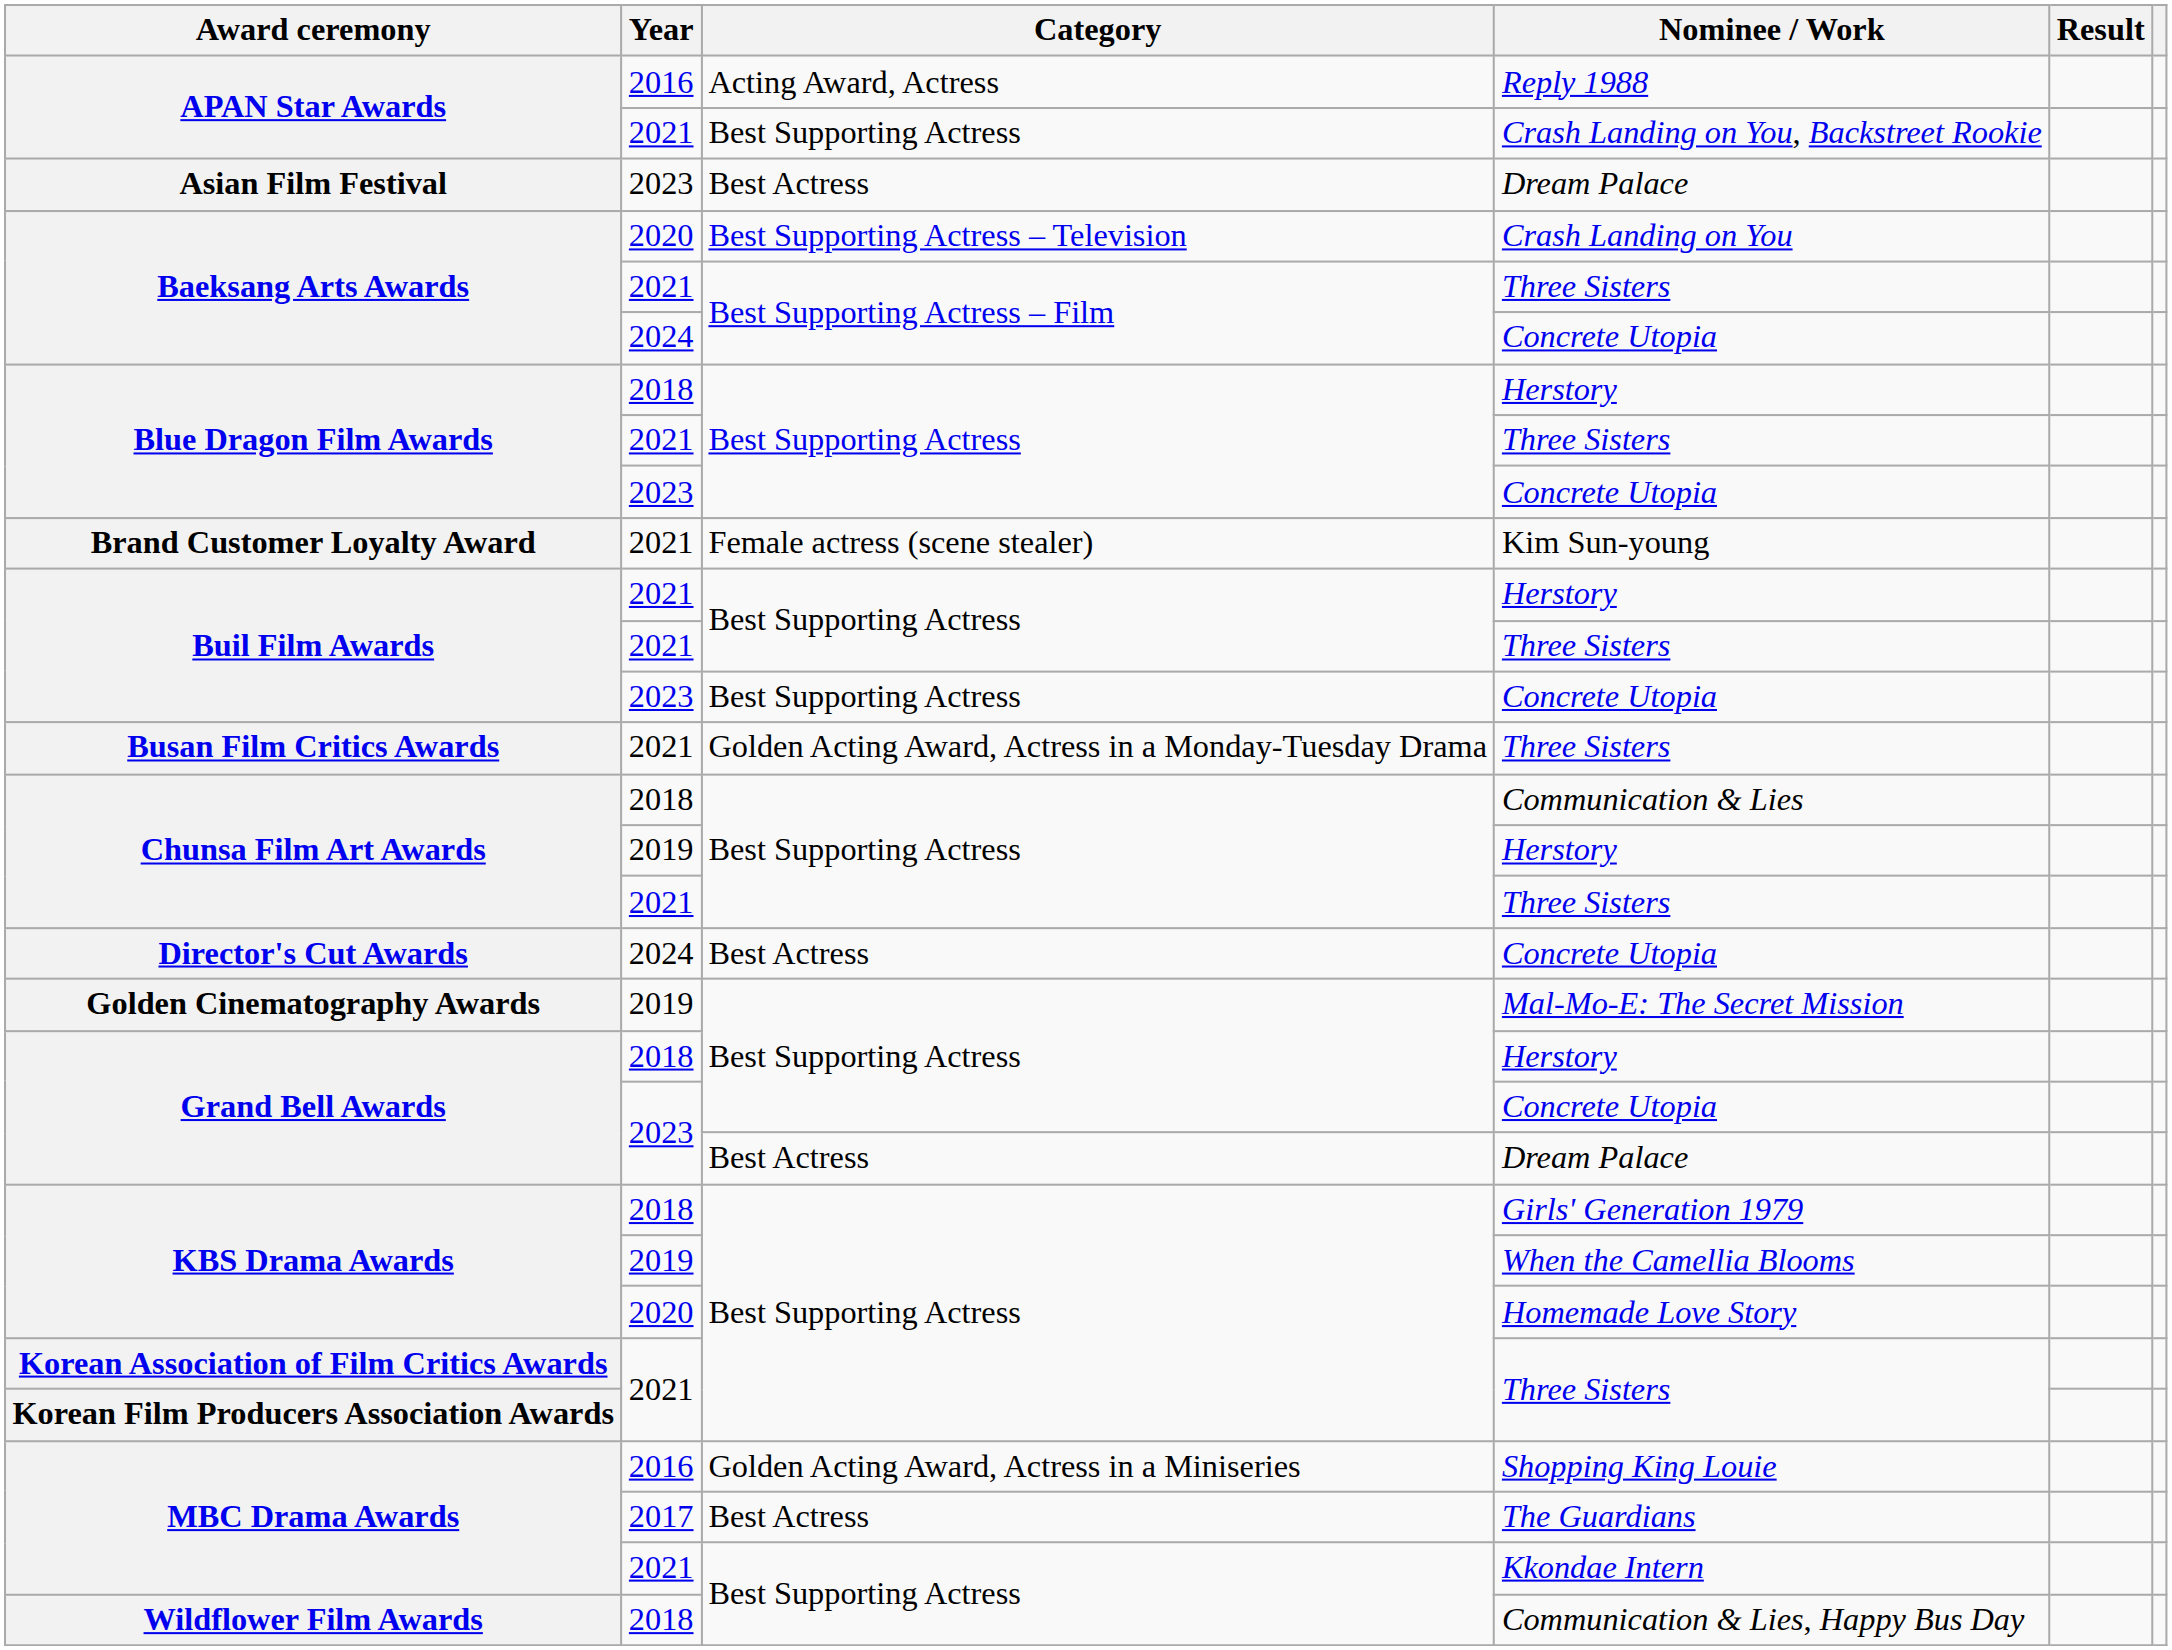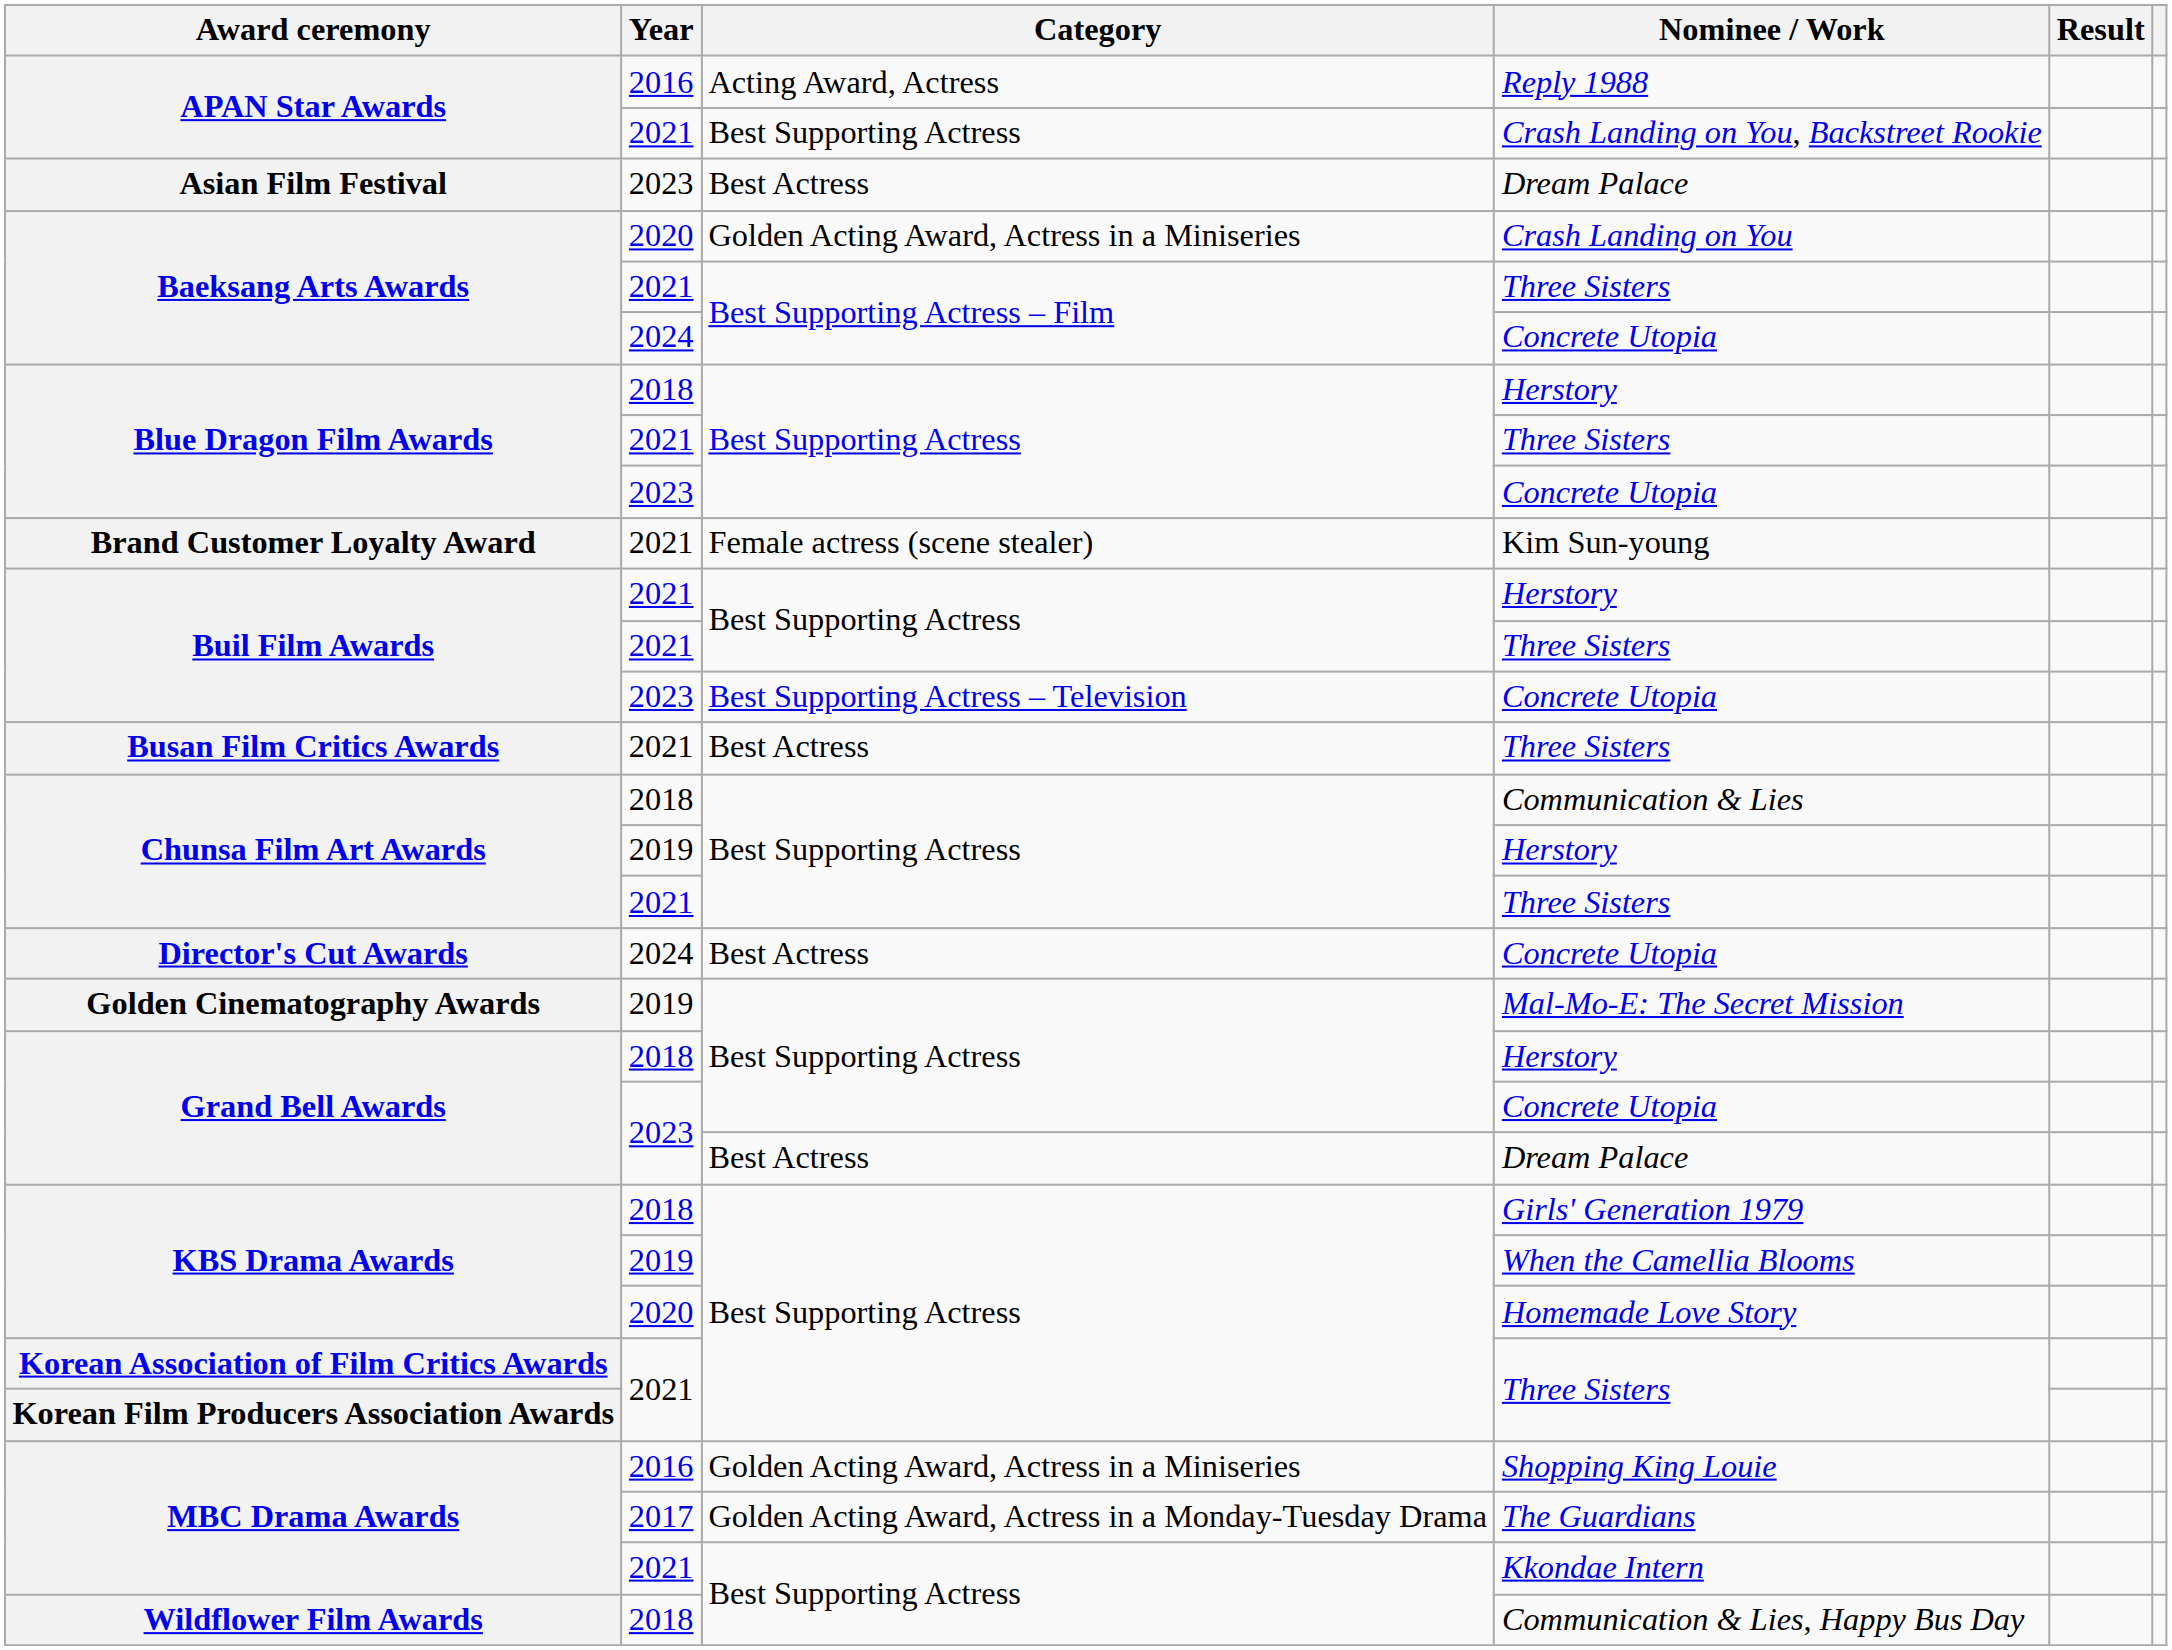 <table class="wikitable plainrowheaders sortable">
 <tr>
 <th scope="col">Award ceremony</th>
 <th scope="col">Year</th>
 <th scope="col">Category</th>
 <th scope="col">Nominee / Work</th>
 <th scope="col">Result</th>
 <th scope="col" class="unsortable"></th>
 </tr>
 <tr>
 <th scope="row"  rowspan="2"><a href='#'>APAN Star Awards</a></th>
 <td style="text-align:center" rowspan="1"><a href='#'>2016</a></td>
 <td Best New Actress>Acting Award, Actress</td>
 <td><em><a href='#'>Reply 1988</a></em></td>
 <td></td>
 <td style="text-align:center"></td>
 </tr>
 <tr>
 <td style="text-align:center"><a href='#'>2021</a></td>
 <td>Best Supporting Actress</td>
 <td><em><a href='#'>Crash Landing on You</a></em>, <em><a href='#'>Backstreet Rookie</a></em></td>
 <td></td>
 <td style="text-align:center"></td>
 </tr>
 <tr>
 <th scope="row">Asian Film Festival</th>
 <td style="text-align:center">2023</td>
 <td>Best Actress</td>
 <td><em>Dream Palace</em></td>
 <td></td>
 <td style="text-align:center"></td>
 </tr>
 <tr>
 <th rowspan="3" scope="row"><a href='#'>Baeksang Arts Awards</a></th>
 <td style="text-align:center"><a href='#'>2020</a></td>
-<td><a href='#'>Best Supporting Actress – Television</a></td>
+<td>Golden Acting Award, Actress in a Miniseries</td>
 <td><em><a href='#'>Crash Landing on You</a></em></td>
 <td></td>
 <td style="text-align:center"></td>
 </tr>
 <tr>
 <td style="text-align:center"><a href='#'>2021</a></td>
 <td rowspan="2"><a href='#'>Best Supporting Actress – Film</a></td>
 <td><em><a href='#'>Three Sisters</a></em></td>
 <td></td>
 <td style="text-align:center"></td>
 </tr>
 <tr>
 <td style="text-align:center"><a href='#'>2024</a></td>
 <td><em><a href='#'>Concrete Utopia</a></em></td>
 <td></td>
 <td style="text-align:center"></td>
 </tr>
 <tr>
 <th scope="row"  rowspan="3"><a href='#'>Blue Dragon Film Awards</a></th>
 <td style="text-align:center"><a href='#'>2018</a></td>
 <td rowspan="3"><a href='#'>Best Supporting Actress</a></td>
 <td><em><a href='#'>Herstory</a></em></td>
 <td></td>
 <td style="text-align:center"></td>
 </tr>
 <tr>
 <td style="text-align:center"><a href='#'>2021</a></td>
 <td><em><a href='#'>Three Sisters</a></em></td>
 <td></td>
 <td style="text-align:center"></td>
 </tr>
 <tr>
 <td style="text-align:center"><a href='#'>2023</a></td>
 <td><em><a href='#'>Concrete Utopia</a></em></td>
 <td></td>
 <td style="text-align:center"></td>
 </tr>
 <tr>
 <th scope="row">Brand Customer Loyalty Award</th>
 <td style="text-align:center">2021</td>
 <td>Female actress (scene stealer)</td>
 <td>Kim Sun-young</td>
 <td></td>
 <td style="text-align:center"></td>
 </tr>
 <tr>
 <th rowspan="3" scope="row"><a href='#'>Buil Film Awards</a></th>
 <td style="text-align:center"><a href='#'>2021</a></td>
 <td rowspan=2>Best Supporting Actress</td>
 <td><em><a href='#'>Herstory</a></em></td>
 <td></td>
 <td style="text-align:center"></td>
 </tr>
 <tr>
 <td style="text-align:center"><a href='#'>2021</a></td>
 <td><em><a href='#'>Three Sisters</a></em></td>
 <td></td>
 <td style="text-align:center"></td>
 </tr>
 <tr>
 <td style="text-align:center"><a href='#'>2023</a></td>
-<td>Best Supporting Actress</td>
+<td><a href='#'>Best Supporting Actress – Television</a></td>
 <td><em><a href='#'>Concrete Utopia</a></em></td>
 <td></td>
 <td style="text-align:center"></td>
 </tr>
 <tr>
 <th scope="row"><a href='#'>Busan Film Critics Awards</a></th>
 <td style="text-align:center">2021</td>
-<td>Golden Acting Award, Actress in a Monday-Tuesday Drama</td>
+<td>Best Actress</td>
 <td><em><a href='#'>Three Sisters</a></em></td>
 <td></td>
 <td style="text-align:center"></td>
 </tr>
 <tr>
 <th scope="row" rowspan="3"><a href='#'>Chunsa Film Art Awards</a></th>
 <td style="text-align:center">2018</td>
 <td rowspan="3">Best Supporting Actress</td>
 <td><em>Communication & Lies</em></td>
 <td></td>
 <td></td>
 </tr>
 <tr>
 <td style="text-align:center">2019</td>
 <td><em><a href='#'>Herstory</a></em></td>
 <td></td>
 <td></td>
 </tr>
 <tr>
 <td style="text-align:center"><a href='#'>2021</a></td>
 <td rowspan=1><em><a href='#'>Three Sisters</a></em></td>
 <td></td>
 <td style="text-align:center"></td>
 </tr>
 <tr>
 <th scope="row"><a href='#'>Director's Cut Awards</a></th>
 <td style="text-align:center">2024</td>
 <td rowspan="1">Best Actress</td>
 <td><em><a href='#'>Concrete Utopia</a></em></td>
 <td></td>
 <td style="text-align:center"></td>
 </tr>
 <tr>
 <th scope="row">Golden Cinematography Awards</th>
 <td style="text-align:center">2019</td>
 <td rowspan="3">Best Supporting Actress</td>
 <td><em><a href='#'>Mal-Mo-E: The Secret Mission</a></em></td>
 <td></td>
 <td style="text-align:center"></td>
 </tr>
 <tr>
 <th rowspan="3" scope="row"><a href='#'>Grand Bell Awards</a></th>
 <td style="text-align:center"><a href='#'>2018</a></td>
 <td rowspan=1><em><a href='#'>Herstory</a></em></td>
 <td></td>
 <td style="text-align:center"></td>
 </tr>
 <tr>
 <td style="text-align:center" rowspan="2"><a href='#'>2023</a></td>
 <td><em><a href='#'>Concrete Utopia</a></em></td>
 <td></td>
 <td Style="text-align:center"></td>
 </tr>
 <tr>
 <td>Best Actress</td>
 <td><em>Dream Palace</em></td>
 <td></td>
 <td Style="text-align:center"></td>
 </tr>
 <tr>
 <th scope="row"  rowspan="3"><a href='#'>KBS Drama Awards</a></th>
 <td style="text-align:center"><a href='#'>2018</a></td>
 <td rowspan="5">Best Supporting Actress</td>
 <td><em><a href='#'>Girls' Generation 1979</a></em></td>
 <td></td>
 <td></td>
 </tr>
 <tr>
 <td style="text-align:center"><a href='#'>2019</a></td>
 <td><em><a href='#'>When the Camellia Blooms</a></em></td>
 <td></td>
 <td></td>
 </tr>
 <tr>
 <td style="text-align:center"><a href='#'>2020</a></td>
 <td><em><a href='#'>Homemade Love Story</a></em></td>
 <td></td>
 <td style="text-align:center"></td>
 </tr>
 <tr>
 <th scope="row"><a href='#'>Korean Association of Film Critics Awards</a></th>
 <td style="text-align:center" rowspan="2">2021</td>
 <td rowspan=2><em><a href='#'>Three Sisters</a></em></td>
 <td></td>
 <td style="text-align:center"></td>
 </tr>
 <tr>
 <th scope="row">Korean Film Producers Association Awards</th>
 <td></td>
 <td style="text-align:center"></td>
 </tr>
 <tr>
 <th scope="row"  rowspan="3"><a href='#'>MBC Drama Awards</a></th>
 <td style="text-align:center"><a href='#'>2016</a></td>
 <td>Golden Acting Award, Actress in a Miniseries</td>
 <td><em><a href='#'>Shopping King Louie</a></em></td>
 <td></td>
 <td></td>
 </tr>
 <tr>
 <td style="text-align:center"><a href='#'>2017</a></td>
-<td>Best Actress</td>
+<td>Golden Acting Award, Actress in a Monday-Tuesday Drama</td>
 <td><em><a href='#'>The Guardians</a></em></td>
 <td></td>
 <td></td>
 </tr>
 <tr>
 <td style="text-align:center"><a href='#'>2021</a></td>
 <td rowspan=2>Best Supporting Actress</td>
 <td><em><a href='#'>Kkondae Intern</a></em></td>
 <td></td>
 <td style="text-align:center"></td>
 </tr>
 <tr>
 <th scope="row"><a href='#'>Wildflower Film Awards</a></th>
 <td style="text-align:center"><a href='#'>2018</a></td>
 <td><em>Communication & Lies</em>, <em>Happy Bus Day</em></td>
 <td></td>
 <td></td>
 </tr>
 </table>
